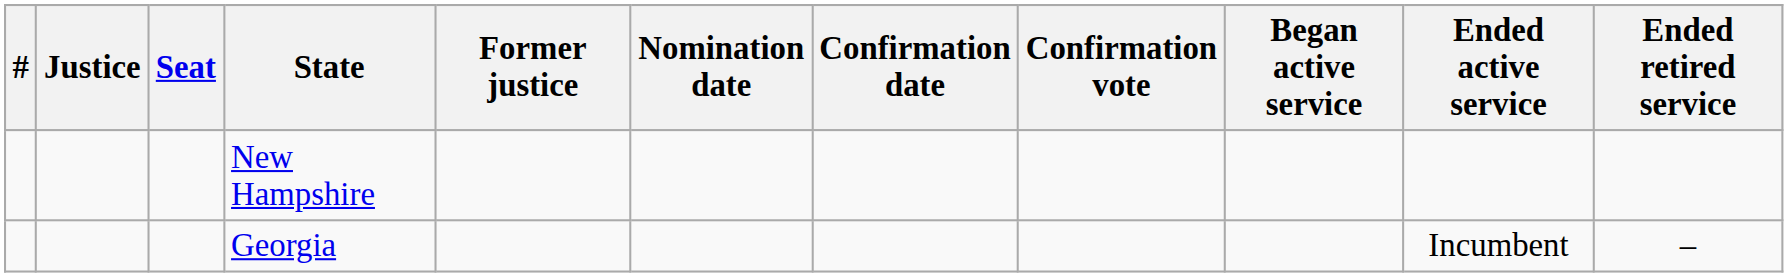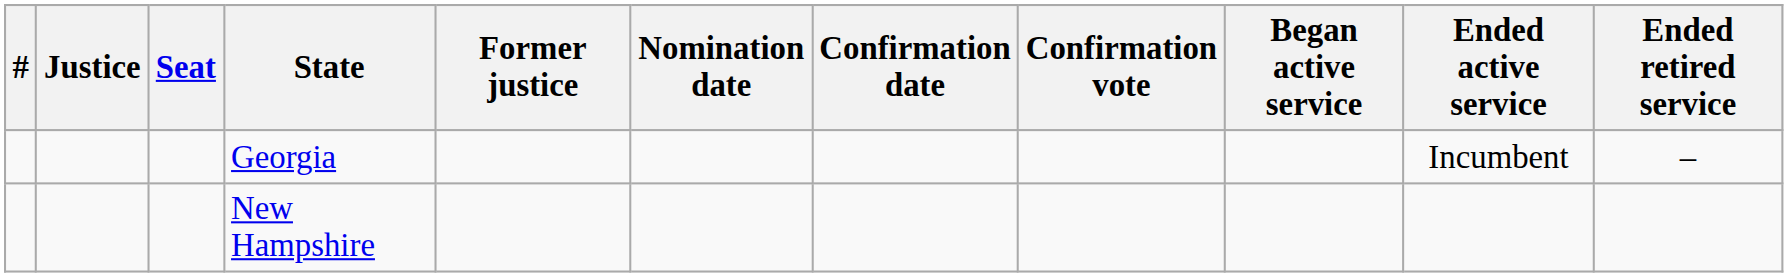 <table class="sortable wikitable">
 <tr bgcolor="#ececec">
 <th>#</th>
 <th>Justice</th>
 <th><a href='#'>Seat</a></th>
 <th>State</th>
 <th>Former justice</th>
 <th>Nomination<br>date</th>
 <th>Confirmation<br>date</th>
 <th>Confirmation<br>vote</th>
 <th>Began<br>active service</th>
 <th>Ended<br>active service</th>
 <th>Ended<br>retired service</th>
 </tr>
 <tr>
 <td></td>
 <td></td>
 <td align="center"></td>
+<td><a href='#'>Georgia</a></td>
+<td></td>
+<td></td>
+<td></td>
+<td align="center"></td>
+<td></td>
+<td align="center">Incumbent</td>
+<td align="center">–</td>
+</tr>
+<tr>
+<td></td>
+<td></td>
+<td align="center"></td>
 <td><a href='#'>New Hampshire</a></td>
 <td></td>
 <td></td>
 <td></td>
 <td align="center"></td>
 <td></td>
 <td></td>
 <td></td>
 </tr>
-<tr>
-<td></td>
-<td></td>
-<td align="center"></td>
-<td><a href='#'>Georgia</a></td>
-<td></td>
-<td></td>
-<td></td>
-<td align="center"></td>
-<td></td>
-<td align="center">Incumbent</td>
-<td align="center">–</td>
-</tr>
 </table>
